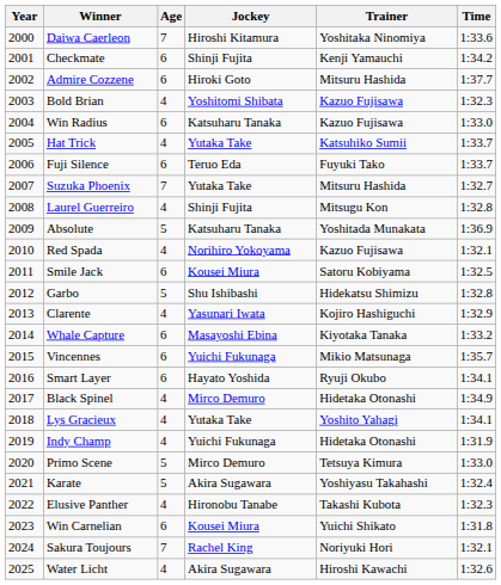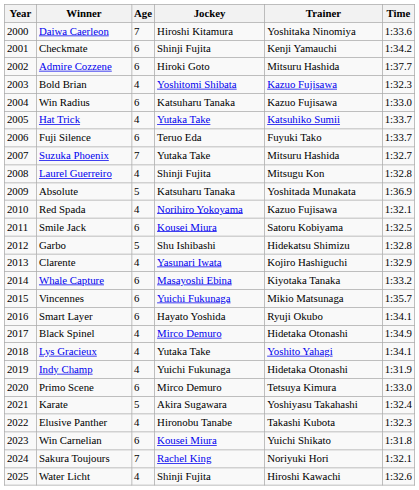 <table class="wikitable sortable" style="font-size:90%">
 <tr>
 <th width="36px">Year<br></th>
 <th width="120px">Winner<br></th>
 <th>Age<br></th>
 <th width="140px">Jockey<br></th>
 <th width="150px">Trainer<br></th>
 <th>Time<br></th>
 </tr>
 <tr>
 <td>2000</td>
 <td><a href='#'>Daiwa Caerleon</a></td>
 <td>7</td>
 <td>Hiroshi Kitamura</td>
 <td>Yoshitaka Ninomiya</td>
 <td>1:33.6</td>
 </tr>
 <tr>
 <td>2001</td>
 <td>Checkmate</td>
 <td>6</td>
 <td>Shinji Fujita</td>
 <td>Kenji Yamauchi</td>
 <td>1:34.2</td>
 </tr>
 <tr>
 <td>2002</td>
 <td><a href='#'>Admire Cozzene</a></td>
 <td>6</td>
 <td>Hiroki Goto</td>
 <td>Mitsuru Hashida</td>
 <td>1:37.7</td>
 </tr>
 <tr>
 <td>2003</td>
 <td>Bold Brian</td>
 <td>4</td>
 <td><a href='#'>Yoshitomi Shibata</a></td>
 <td><a href='#'>Kazuo Fujisawa</a></td>
 <td>1:32.3</td>
 </tr>
 <tr>
 <td>2004</td>
 <td>Win Radius</td>
 <td>6</td>
 <td>Katsuharu Tanaka</td>
 <td>Kazuo Fujisawa</td>
 <td>1:33.0</td>
 </tr>
 <tr>
 <td>2005</td>
 <td><a href='#'>Hat Trick</a></td>
 <td>4</td>
 <td><a href='#'>Yutaka Take</a></td>
 <td><a href='#'>Katsuhiko Sumii</a></td>
 <td>1:33.7</td>
 </tr>
 <tr>
 <td>2006</td>
 <td>Fuji Silence</td>
 <td>6</td>
 <td>Teruo Eda</td>
 <td>Fuyuki Tako</td>
 <td>1:33.7</td>
 </tr>
 <tr>
 <td>2007</td>
 <td><a href='#'>Suzuka Phoenix</a></td>
 <td>7</td>
 <td>Yutaka Take</td>
 <td>Mitsuru Hashida</td>
 <td>1:32.7</td>
 </tr>
 <tr>
 <td>2008</td>
 <td><a href='#'>Laurel Guerreiro</a></td>
 <td>4</td>
 <td>Shinji Fujita</td>
 <td>Mitsugu Kon</td>
 <td>1:32.8</td>
 </tr>
 <tr>
 <td>2009</td>
 <td>Absolute</td>
 <td>5</td>
 <td>Katsuharu Tanaka</td>
 <td>Yoshitada Munakata</td>
 <td>1:36.9</td>
 </tr>
 <tr>
 <td>2010</td>
 <td>Red Spada</td>
 <td>4</td>
 <td><a href='#'>Norihiro Yokoyama</a></td>
 <td>Kazuo Fujisawa</td>
 <td>1:32.1</td>
 </tr>
 <tr>
 <td>2011</td>
 <td>Smile Jack</td>
 <td>6</td>
 <td><a href='#'>Kousei Miura</a></td>
 <td>Satoru Kobiyama</td>
 <td>1:32.5</td>
 </tr>
 <tr>
 <td>2012</td>
 <td>Garbo</td>
 <td>5</td>
 <td>Shu Ishibashi</td>
 <td>Hidekatsu Shimizu</td>
 <td>1:32.8</td>
 </tr>
 <tr>
 <td>2013</td>
 <td>Clarente</td>
 <td>4</td>
 <td><a href='#'>Yasunari Iwata</a></td>
 <td>Kojiro Hashiguchi</td>
 <td>1:32.9</td>
 </tr>
 <tr>
 <td>2014</td>
 <td><a href='#'>Whale Capture</a></td>
 <td>6</td>
 <td><a href='#'>Masayoshi Ebina</a></td>
 <td>Kiyotaka Tanaka</td>
 <td>1:33.2</td>
 </tr>
 <tr>
 <td>2015</td>
 <td>Vincennes</td>
 <td>6</td>
 <td><a href='#'>Yuichi Fukunaga</a></td>
 <td>Mikio Matsunaga</td>
 <td>1:35.7</td>
 </tr>
 <tr>
 <td>2016</td>
 <td>Smart Layer</td>
 <td>6</td>
 <td>Hayato Yoshida</td>
 <td>Ryuji Okubo</td>
 <td>1:34.1</td>
 </tr>
 <tr>
 <td>2017</td>
 <td>Black Spinel</td>
 <td>4</td>
 <td><a href='#'>Mirco Demuro</a></td>
 <td>Hidetaka Otonashi</td>
 <td>1:34.9</td>
 </tr>
 <tr>
 <td>2018</td>
 <td><a href='#'>Lys Gracieux</a></td>
 <td>4</td>
 <td>Yutaka Take</td>
 <td><a href='#'>Yoshito Yahagi</a></td>
 <td>1:34.1</td>
 </tr>
 <tr>
 <td>2019</td>
 <td><a href='#'>Indy Champ</a></td>
 <td>4</td>
 <td>Yuichi Fukunaga</td>
 <td>Hidetaka Otonashi</td>
 <td>1:31.9</td>
 </tr>
 <tr>
 <td>2020</td>
 <td>Primo Scene</td>
-<td>5</td>
+<td>6</td>
 <td>Mirco Demuro</td>
 <td>Tetsuya Kimura</td>
 <td>1:33.0</td>
 </tr>
 <tr>
 <td>2021</td>
 <td>Karate</td>
 <td>5</td>
 <td>Akira Sugawara</td>
 <td>Yoshiyasu Takahashi</td>
 <td>1:32.4</td>
 </tr>
 <tr>
 <td>2022</td>
 <td>Elusive Panther</td>
 <td>4</td>
 <td>Hironobu Tanabe</td>
 <td>Takashi Kubota</td>
 <td>1:32.3</td>
 </tr>
 <tr>
 <td>2023</td>
 <td>Win Carnelian</td>
 <td>6</td>
 <td><a href='#'>Kousei Miura</a></td>
 <td>Yuichi Shikato</td>
 <td>1:31.8</td>
 </tr>
 <tr>
 <td>2024</td>
 <td>Sakura Toujours</td>
 <td>7</td>
 <td><a href='#'>Rachel King</a></td>
 <td>Noriyuki Hori</td>
 <td>1:32.1</td>
 </tr>
 <tr>
 <td>2025</td>
 <td>Water Licht</td>
 <td>4</td>
-<td>Akira Sugawara</td>
+<td>Shinji Fujita</td>
 <td>Hiroshi Kawachi</td>
 <td>1:32.6</td>
 </tr>
 </table>
